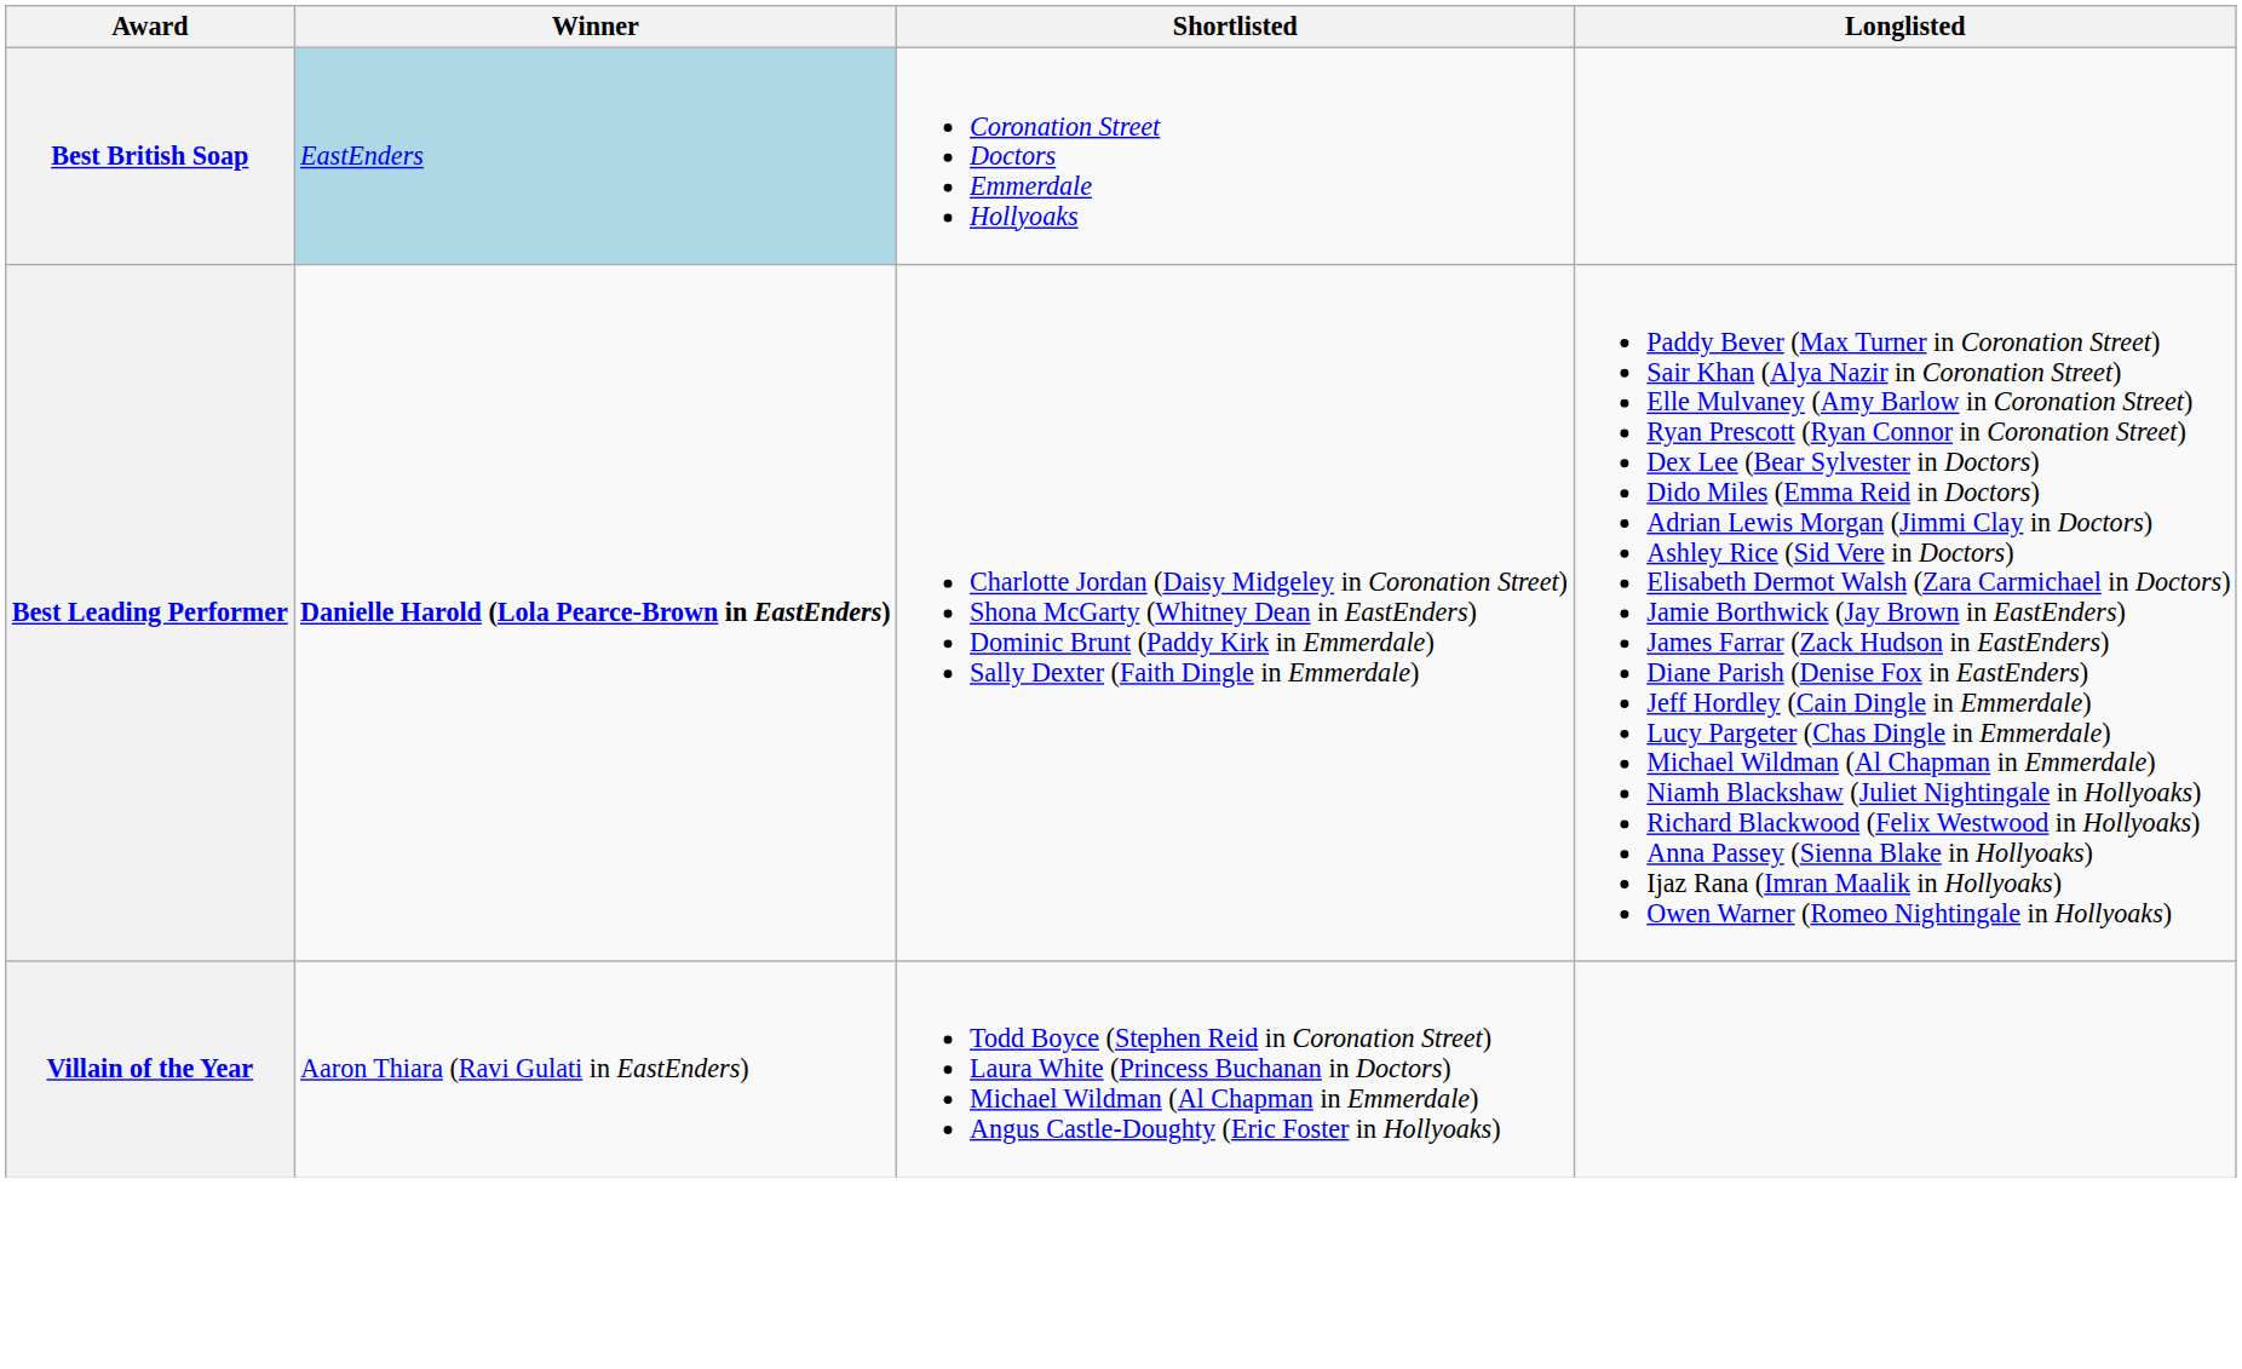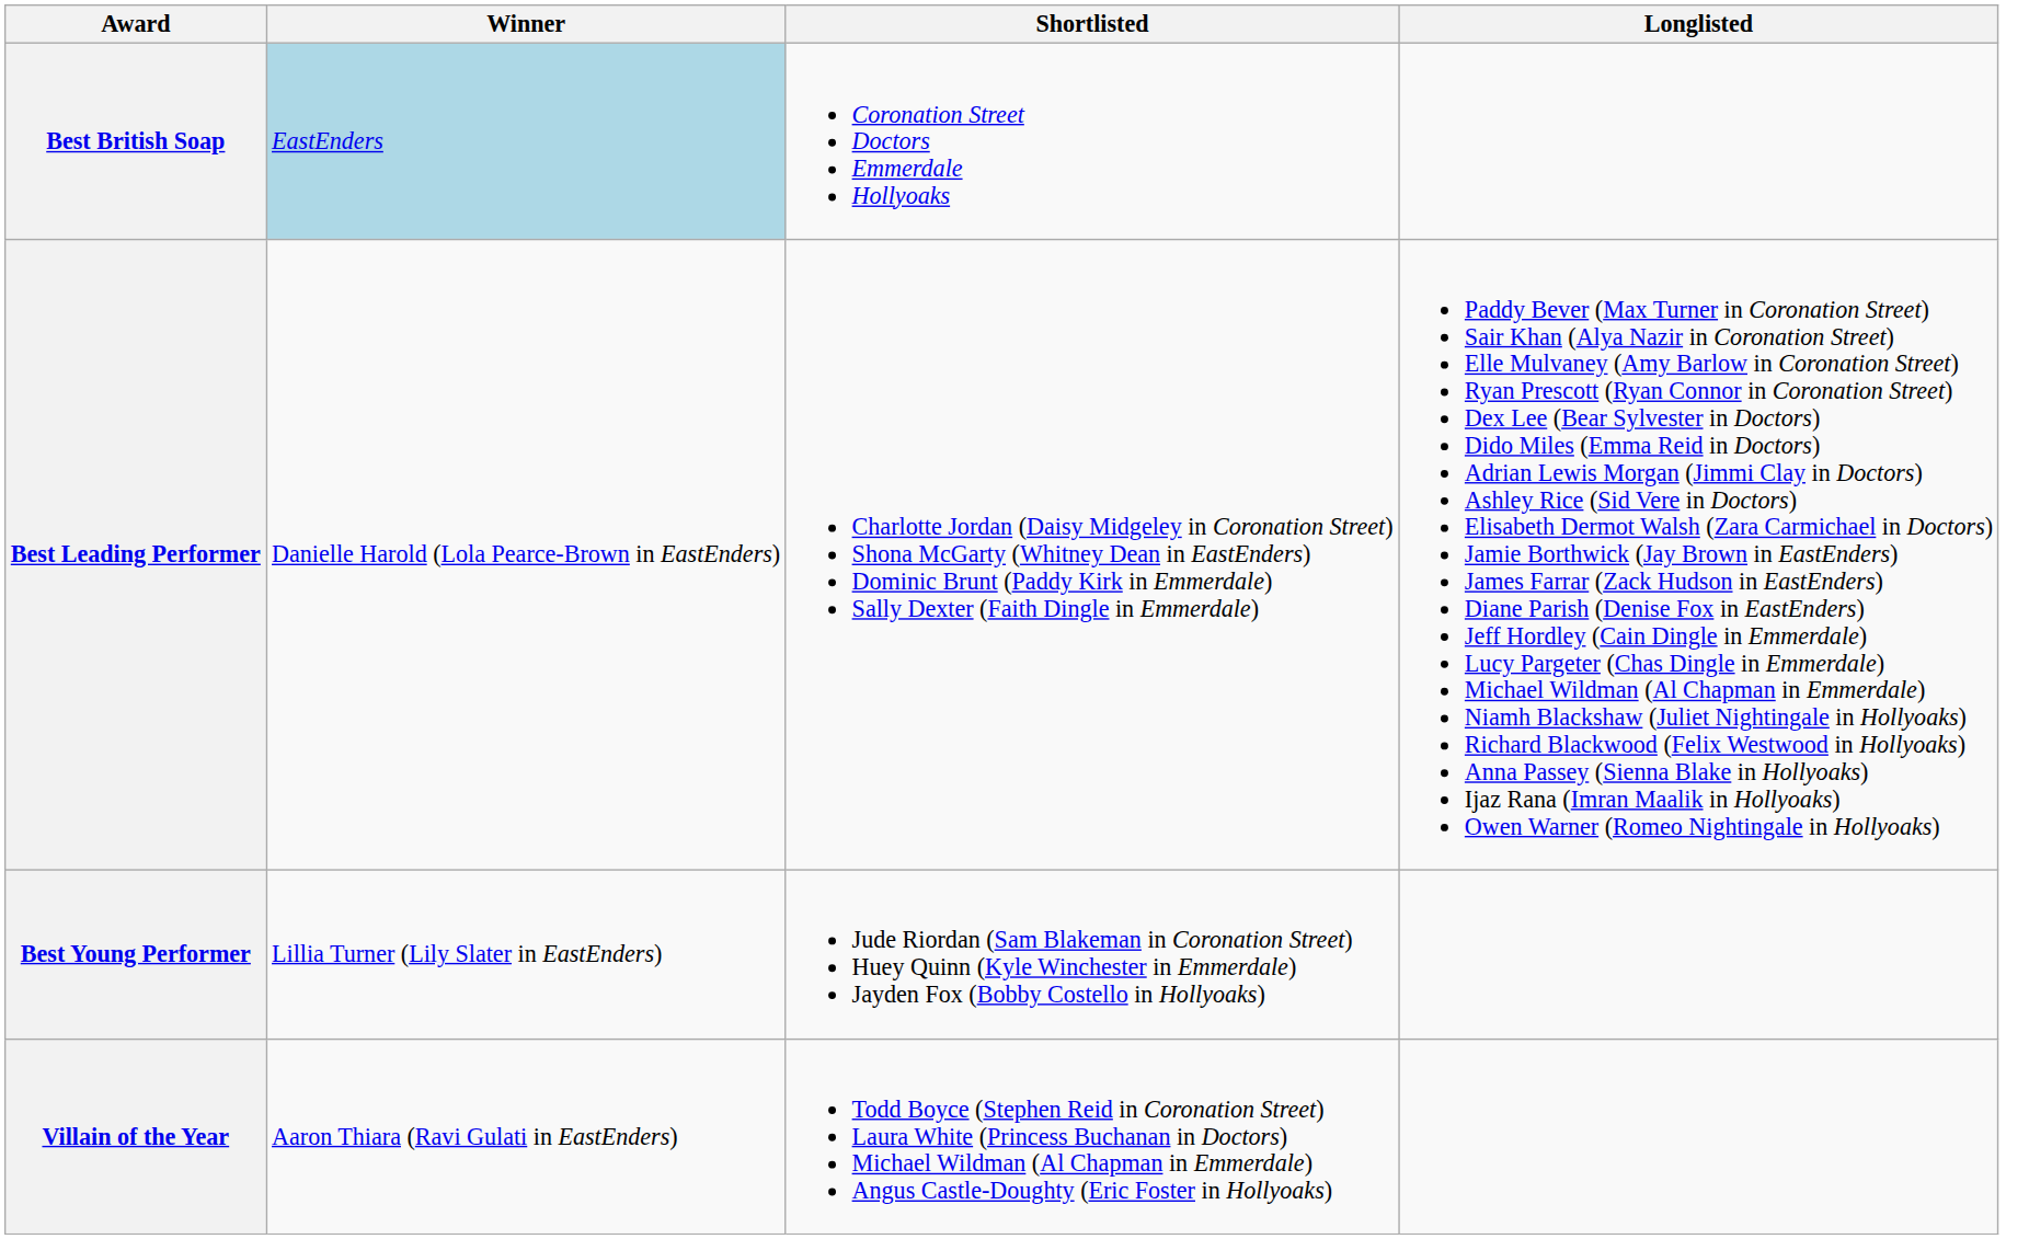 <table class="wikitable">
 <tr>
 <th>Award</th>
 <th>Winner</th>
 <th>Shortlisted</th>
 <th>Longlisted</th>
 </tr>
 <tr>
 <th scope="row"><a href='#'>Best British Soap</a></th>
 <td style="background: lightblue;"><em><a href='#'>EastEnders</a></em></td>
 <td><br><ul><li><em><a href='#'>Coronation Street</a></em></li><li><em><a href='#'>Doctors</a></em></li><li><em><a href='#'>Emmerdale</a></em></li><li><em><a href='#'>Hollyoaks</a></em></li></ul></td>
 <td></td>
 </tr>
 <tr>
 <th scope="row"><a href='#'>Best Leading Performer</a></th>
-<td><strong><a href='#'>Danielle Harold</a> (<a href='#'>Lola Pearce-Brown</a> in <em>EastEnders</em>)</strong></td>
+<td><a href='#'>Danielle Harold</a> (<a href='#'>Lola Pearce-Brown</a> in <em>EastEnders</em>)</td>
 <td><br><ul><li><a href='#'>Charlotte Jordan</a> (<a href='#'>Daisy Midgeley</a> in <em>Coronation Street</em>)</li><li><a href='#'>Shona McGarty</a> (<a href='#'>Whitney Dean</a> in <em>EastEnders</em>)</li><li><a href='#'>Dominic Brunt</a> (<a href='#'>Paddy Kirk</a> in <em>Emmerdale</em>)</li><li><a href='#'>Sally Dexter</a> (<a href='#'>Faith Dingle</a> in <em>Emmerdale</em>)</li></ul></td>
 <td><br><ul><li><a href='#'>Paddy Bever</a> (<a href='#'>Max Turner</a> in <em>Coronation Street</em>)</li><li><a href='#'>Sair Khan</a> (<a href='#'>Alya Nazir</a> in <em>Coronation Street</em>)</li><li><a href='#'>Elle Mulvaney</a> (<a href='#'>Amy Barlow</a> in <em>Coronation Street</em>)</li><li><a href='#'>Ryan Prescott</a> (<a href='#'>Ryan Connor</a> in <em>Coronation Street</em>)</li><li><a href='#'>Dex Lee</a> (<a href='#'>Bear Sylvester</a> in <em>Doctors</em>)</li><li><a href='#'>Dido Miles</a> (<a href='#'>Emma Reid</a> in <em>Doctors</em>)</li><li><a href='#'>Adrian Lewis Morgan</a> (<a href='#'>Jimmi Clay</a> in <em>Doctors</em>)</li><li><a href='#'>Ashley Rice</a> (<a href='#'>Sid Vere</a> in <em>Doctors</em>)</li><li><a href='#'>Elisabeth Dermot Walsh</a> (<a href='#'>Zara Carmichael</a> in <em>Doctors</em>)</li><li><a href='#'>Jamie Borthwick</a> (<a href='#'>Jay Brown</a> in <em>EastEnders</em>)</li><li><a href='#'>James Farrar</a> (<a href='#'>Zack Hudson</a> in <em>EastEnders</em>)</li><li><a href='#'>Diane Parish</a> (<a href='#'>Denise Fox</a> in <em>EastEnders</em>)</li><li><a href='#'>Jeff Hordley</a> (<a href='#'>Cain Dingle</a> in <em>Emmerdale</em>)</li><li><a href='#'>Lucy Pargeter</a> (<a href='#'>Chas Dingle</a> in <em>Emmerdale</em>)</li><li><a href='#'>Michael Wildman</a> (<a href='#'>Al Chapman</a> in <em>Emmerdale</em>)</li><li><a href='#'>Niamh Blackshaw</a> (<a href='#'>Juliet Nightingale</a> in <em>Hollyoaks</em>)</li><li><a href='#'>Richard Blackwood</a> (<a href='#'>Felix Westwood</a> in <em>Hollyoaks</em>)</li><li><a href='#'>Anna Passey</a> (<a href='#'>Sienna Blake</a> in <em>Hollyoaks</em>)</li><li>Ijaz Rana (<a href='#'>Imran Maalik</a> in <em>Hollyoaks</em>)</li><li><a href='#'>Owen Warner</a> (<a href='#'>Romeo Nightingale</a> in <em>Hollyoaks</em>)</li></ul></td>
+</tr>
+<tr>
+<th scope="row"><a href='#'>Best Young Performer</a></th>
+<td><a href='#'>Lillia Turner</a> (<a href='#'>Lily Slater</a> in <em>EastEnders</em>)</td>
+<td><br><ul><li>Jude Riordan (<a href='#'>Sam Blakeman</a> in <em>Coronation Street</em>)</li><li>Huey Quinn (<a href='#'>Kyle Winchester</a> in <em>Emmerdale</em>)</li><li>Jayden Fox (<a href='#'>Bobby Costello</a> in <em>Hollyoaks</em>)</li></ul></td>
+<td></td>
 </tr>
 <tr>
 <th scope="row"><a href='#'>Villain of the Year</a></th>
 <td><a href='#'>Aaron Thiara</a> (<a href='#'>Ravi Gulati</a> in <em>EastEnders</em>)</td>
 <td><br><ul><li><a href='#'>Todd Boyce</a> (<a href='#'>Stephen Reid</a> in <em>Coronation Street</em>)</li><li><a href='#'>Laura White</a> (<a href='#'>Princess Buchanan</a> in <em>Doctors</em>)</li><li><a href='#'>Michael Wildman</a> (<a href='#'>Al Chapman</a> in <em>Emmerdale</em>)</li><li><a href='#'>Angus Castle-Doughty</a> (<a href='#'>Eric Foster</a> in <em>Hollyoaks</em>)</li></ul></td>
 <td></td>
 </tr>
 </table>
